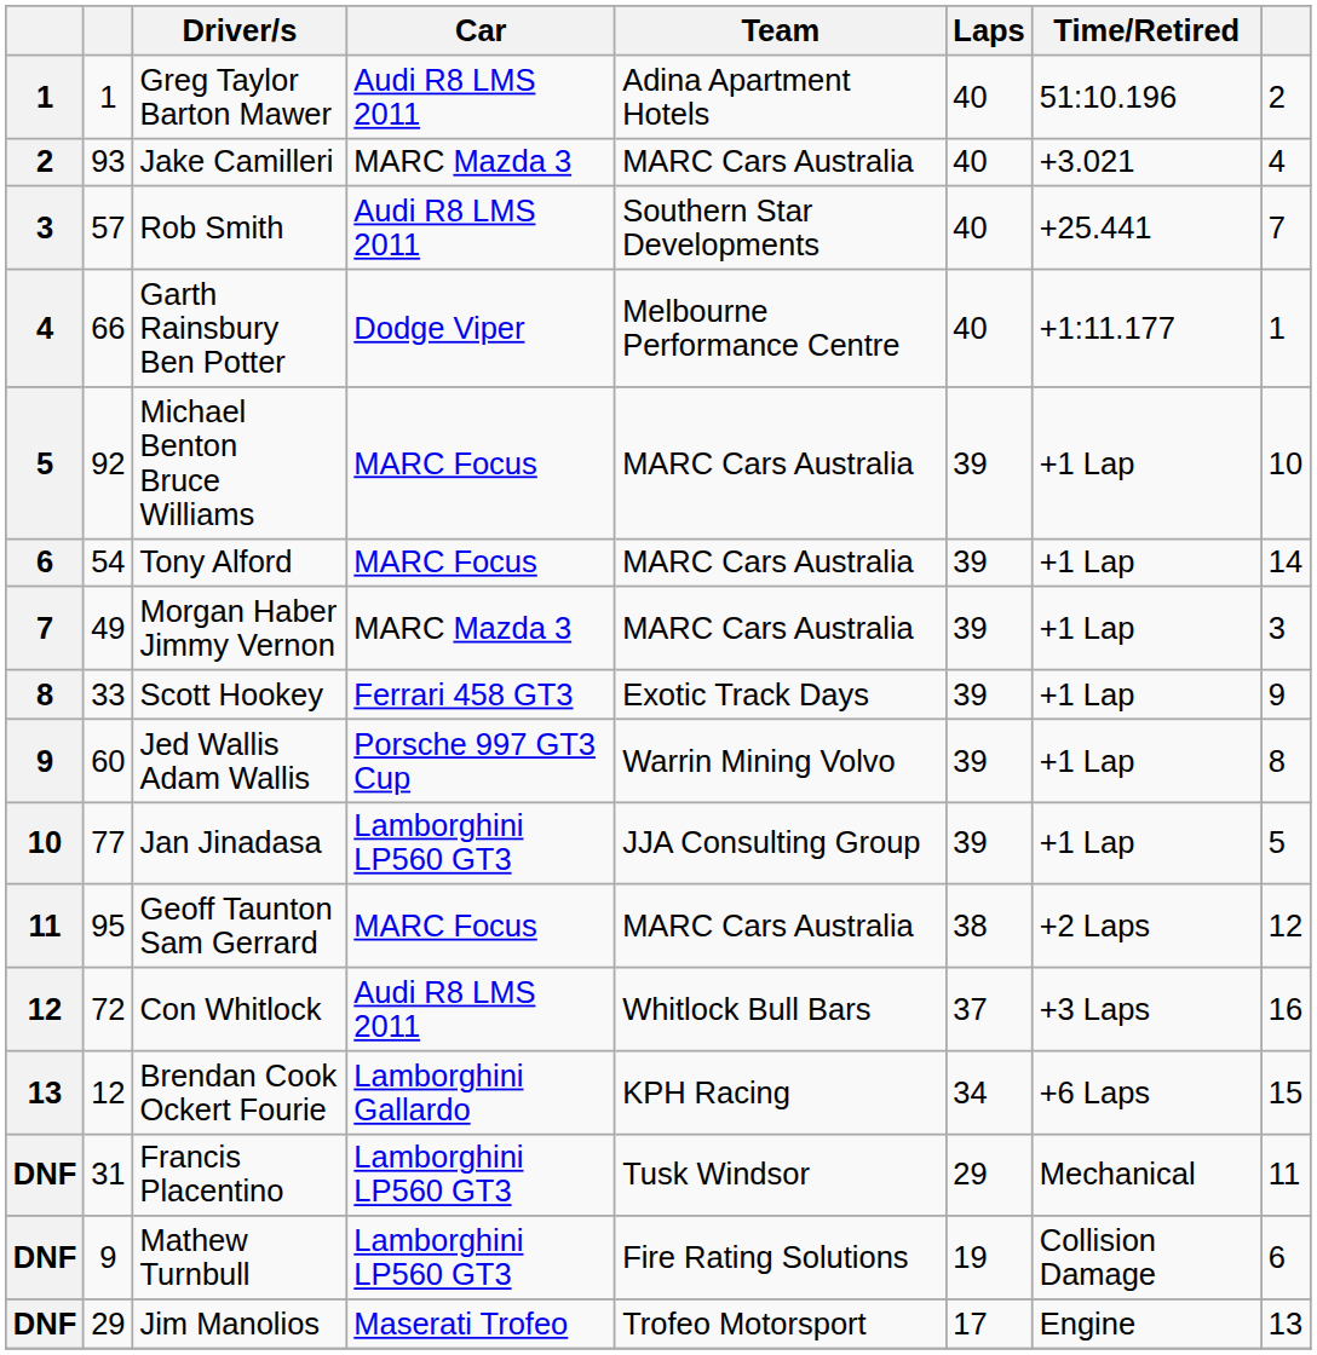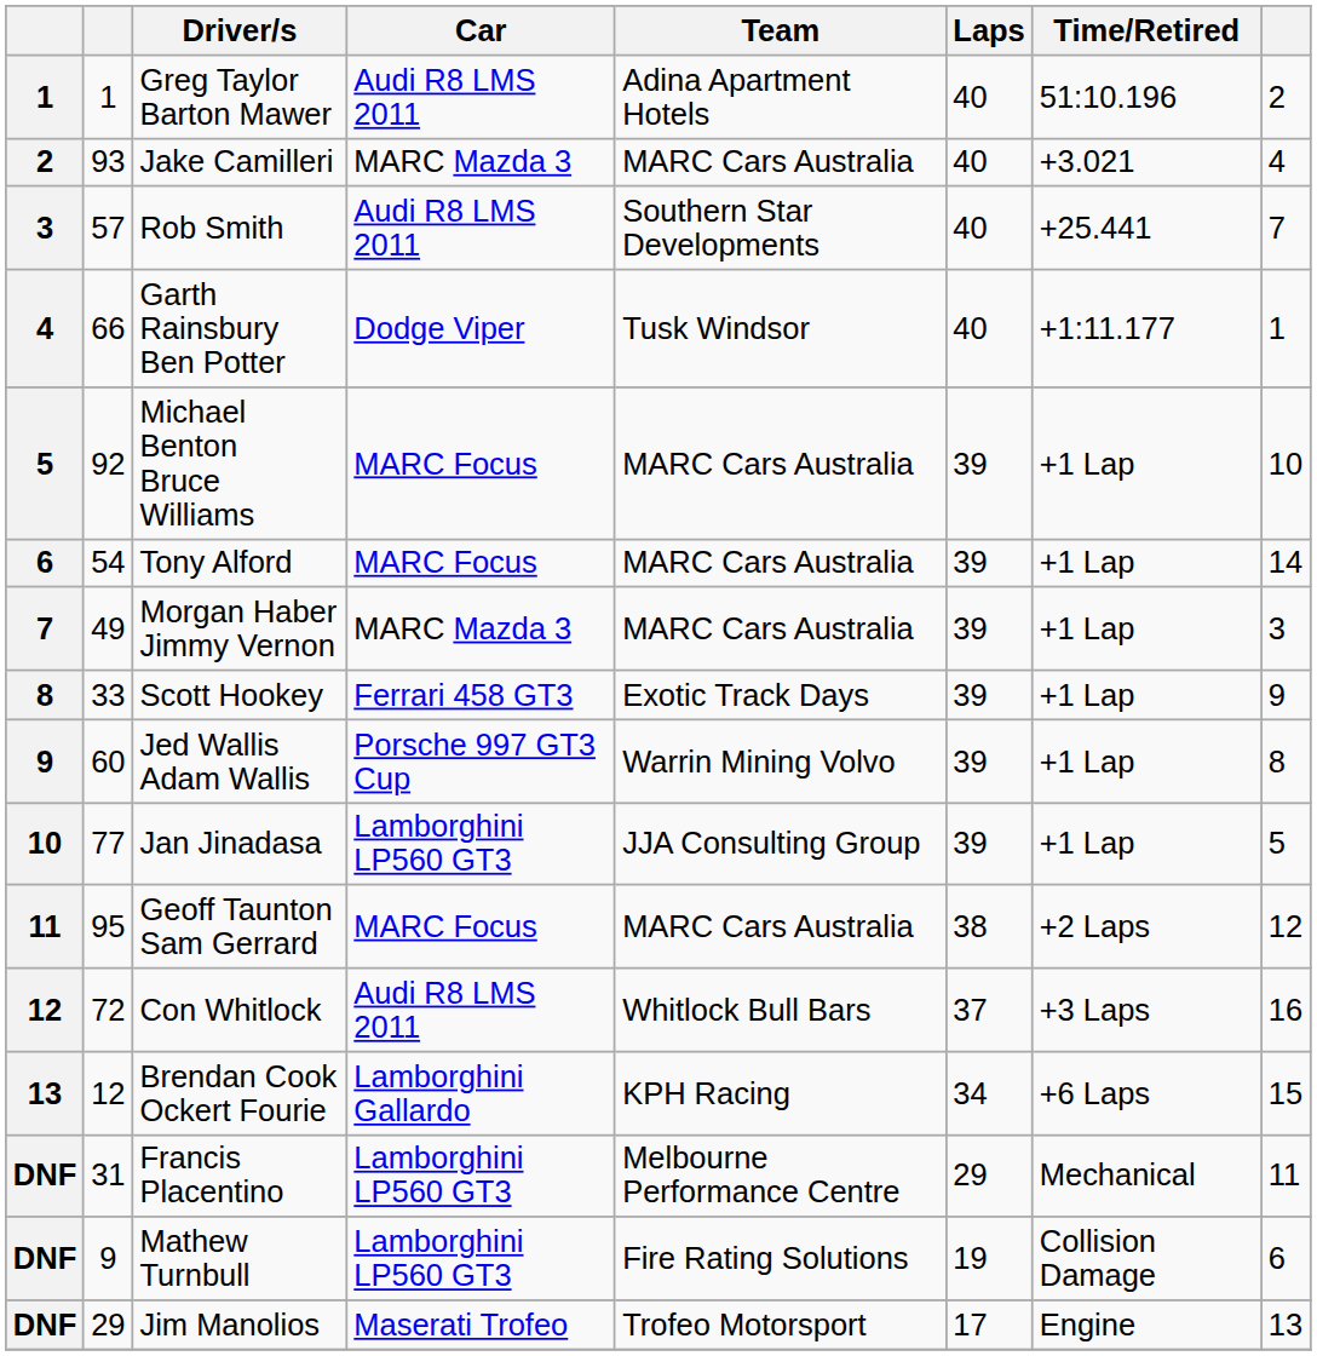 <table class="wikitable" style="font-size: 90%">
 <tr>
 <th></th>
 <th></th>
 <th>Driver/s</th>
 <th>Car</th>
 <th>Team</th>
 <th>Laps</th>
 <th>Time/Retired</th>
 <th></th>
 </tr>
 <tr>
 <th>1</th>
 <td align="center">1</td>
 <td> Greg Taylor<br> Barton Mawer</td>
 <td><a href='#'>Audi R8 LMS 2011</a></td>
 <td>Adina Apartment Hotels</td>
 <td>40</td>
 <td>51:10.196</td>
 <td>2</td>
 </tr>
 <tr>
 <th>2</th>
 <td align="center">93</td>
 <td> Jake Camilleri</td>
 <td>MARC <a href='#'>Mazda 3</a></td>
 <td>MARC Cars Australia</td>
 <td>40</td>
 <td>+3.021</td>
 <td>4</td>
 </tr>
 <tr>
 <th>3</th>
 <td align="center">57</td>
 <td> Rob Smith</td>
 <td><a href='#'>Audi R8 LMS 2011</a></td>
 <td>Southern Star Developments</td>
 <td>40</td>
 <td>+25.441</td>
 <td>7</td>
 </tr>
 <tr>
 <th>4</th>
 <td align="center">66</td>
 <td> Garth Rainsbury<br> Ben Potter</td>
 <td><a href='#'>Dodge Viper</a></td>
-<td>Melbourne Performance Centre</td>
+<td>Tusk Windsor</td>
 <td>40</td>
 <td>+1:11.177</td>
 <td>1</td>
 </tr>
 <tr>
 <th>5</th>
 <td align="center">92</td>
 <td> Michael Benton<br> Bruce Williams</td>
 <td><a href='#'>MARC Focus</a></td>
 <td>MARC Cars Australia</td>
 <td>39</td>
 <td>+1 Lap</td>
 <td>10</td>
 </tr>
 <tr>
 <th>6</th>
 <td align="center">54</td>
 <td> Tony Alford</td>
 <td><a href='#'>MARC Focus</a></td>
 <td>MARC Cars Australia</td>
 <td>39</td>
 <td>+1 Lap</td>
 <td>14</td>
 </tr>
 <tr>
 <th>7</th>
 <td align="center">49</td>
 <td> Morgan Haber<br>Jimmy Vernon</td>
 <td>MARC <a href='#'>Mazda 3</a></td>
 <td>MARC Cars Australia</td>
 <td>39</td>
 <td>+1 Lap</td>
 <td>3</td>
 </tr>
 <tr>
 <th>8</th>
 <td align="center">33</td>
 <td> Scott Hookey</td>
 <td><a href='#'>Ferrari 458 GT3</a></td>
 <td>Exotic Track Days</td>
 <td>39</td>
 <td>+1 Lap</td>
 <td>9</td>
 </tr>
 <tr>
 <th>9</th>
 <td align="center">60</td>
 <td> Jed Wallis<br>Adam Wallis</td>
 <td><a href='#'>Porsche 997 GT3 Cup</a></td>
 <td>Warrin Mining Volvo</td>
 <td>39</td>
 <td>+1 Lap</td>
 <td>8</td>
 </tr>
 <tr>
 <th>10</th>
 <td align="center">77</td>
 <td> Jan Jinadasa</td>
 <td><a href='#'>Lamborghini LP560 GT3</a></td>
 <td>JJA Consulting Group</td>
 <td>39</td>
 <td>+1 Lap</td>
 <td>5</td>
 </tr>
 <tr>
 <th>11</th>
 <td align="center">95</td>
 <td> Geoff Taunton<br> Sam Gerrard</td>
 <td><a href='#'>MARC Focus</a></td>
 <td>MARC Cars Australia</td>
 <td>38</td>
 <td>+2 Laps</td>
 <td>12</td>
 </tr>
 <tr>
 <th>12</th>
 <td align="center">72</td>
 <td> Con Whitlock</td>
 <td><a href='#'>Audi R8 LMS 2011</a></td>
 <td>Whitlock Bull Bars</td>
 <td>37</td>
 <td>+3 Laps</td>
 <td>16</td>
 </tr>
 <tr>
 <th>13</th>
 <td align="center">12</td>
 <td> Brendan Cook<br> Ockert Fourie</td>
 <td><a href='#'>Lamborghini Gallardo</a></td>
 <td>KPH Racing</td>
 <td>34</td>
 <td>+6 Laps</td>
 <td>15</td>
 </tr>
 <tr>
 <th>DNF</th>
 <td align="center">31</td>
 <td> Francis Placentino</td>
 <td><a href='#'>Lamborghini LP560 GT3</a></td>
-<td>Tusk Windsor</td>
+<td>Melbourne Performance Centre</td>
 <td>29</td>
 <td>Mechanical</td>
 <td>11</td>
 </tr>
 <tr>
 <th>DNF</th>
 <td align="center">9</td>
 <td> Mathew Turnbull</td>
 <td><a href='#'>Lamborghini LP560 GT3</a></td>
 <td>Fire Rating Solutions</td>
 <td>19</td>
 <td>Collision Damage</td>
 <td>6</td>
 </tr>
 <tr>
 <th>DNF</th>
 <td align="center">29</td>
 <td> Jim Manolios</td>
 <td><a href='#'>Maserati Trofeo</a></td>
 <td>Trofeo Motorsport</td>
 <td>17</td>
 <td>Engine</td>
 <td>13</td>
 </tr>
 <tr>
 </tr>
 </table>
